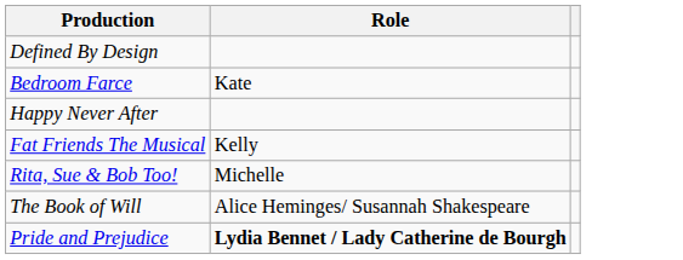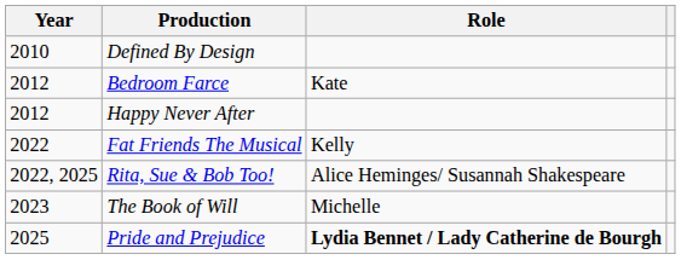 <table class="wikitable">
 <tr>
+<th scope="col">Year</th>
 <th scope="col">Production</th>
 <th scope="col">Role</th>
 <th scope="col" class="unsortable"></th>
 </tr>
 <tr>
+<td>2010</td>
 <td><em>Defined By Design</em></td>
 <td></td>
 <td style="text-align:center;"></td>
 </tr>
 <tr>
+<td>2012</td>
 <td><em><a href='#'>Bedroom Farce</a></em></td>
 <td>Kate</td>
 <td style="text-align:center;"></td>
 </tr>
 <tr>
+<td>2012</td>
 <td><em>Happy Never After</em></td>
 <td></td>
 <td style="text-align:center;"></td>
 </tr>
 <tr>
+<td>2022</td>
 <td><em><a href='#'>Fat Friends The Musical</a></em></td>
 <td>Kelly</td>
 <td style="text-align:center;"></td>
 </tr>
 <tr>
+<td>2022, 2025</td>
 <td><em><a href='#'>Rita, Sue & Bob Too!</a></em></td>
+<td>Alice Heminges/ Susannah Shakespeare</td>
+<td style="text-align:center;"></td>
+</tr>
+<tr>
+<td>2023</td>
+<td><em>The Book of Will</em></td>
 <td>Michelle</td>
 <td style="text-align:center;"></td>
 </tr>
 <tr>
-<td><em>The Book of Will</em></td>
-<td>Alice Heminges/ Susannah Shakespeare</td>
-<td style="text-align:center;"></td>
-</tr>
-<tr>
+<td>2025</td>
 <td><em><a href='#'>Pride and Prejudice</a></em></td>
 <td><strong>Lydia Bennet / Lady Catherine de Bourgh</strong></td>
 <td style="text-align:center;"></td>
 </tr>
 </table>
